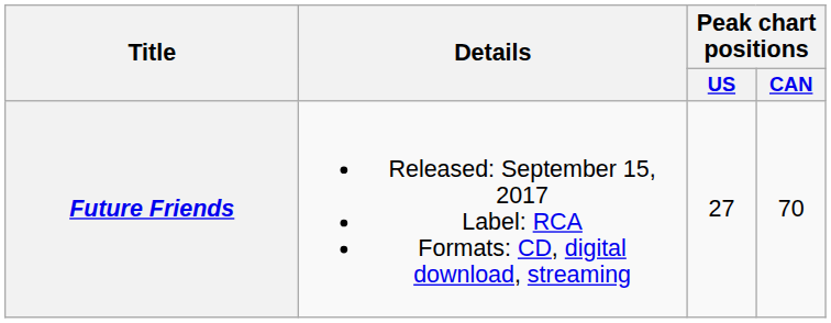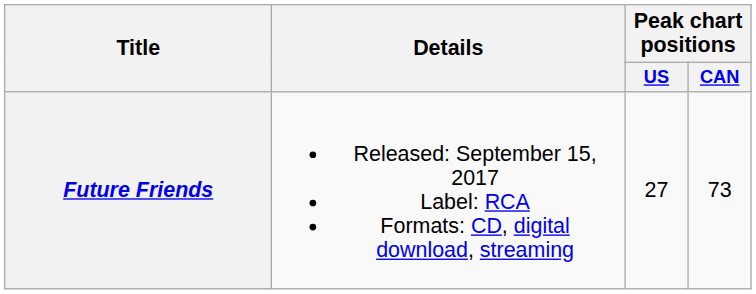 <table class="wikitable plainrowheaders" style="text-align:center;" border="1">
 <tr>
 <th scope="col" rowspan="2" style="width:12em;">Title</th>
 <th scope="col" rowspan="2" style="width:16em;">Details</th>
 <th scope="col" colspan="2">Peak chart positions</th>
 </tr>
 <tr>
 <th scope="col" style="width:3em;font-size:85%;"><a href='#'>US</a><br></th>
 <th scope="col" style="width:3em;font-size:85%;"><a href='#'>CAN</a><br></th>
 </tr>
 <tr>
 <th scope="row"><em><a href='#'>Future Friends</a></em></th>
 <td><br><ul><li>Released: September 15, 2017</li><li>Label: <a href='#'>RCA</a></li><li>Formats: <a href='#'>CD</a>, <a href='#'>digital download</a>, <a href='#'>streaming</a></li></ul></td>
 <td>27</td>
-<td>70</td>
+<td>73</td>
 </tr>
 </table>
